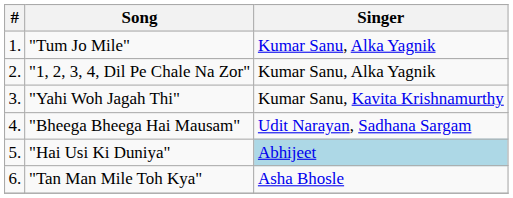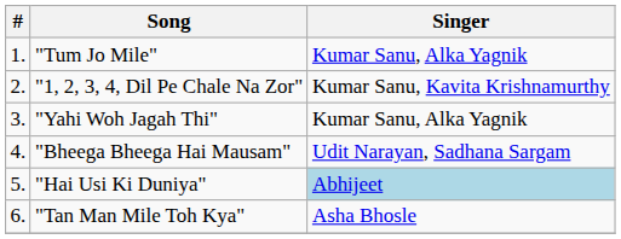 <table class="wikitable sortable">
 <tr>
 <th>#</th>
 <th>Song</th>
 <th>Singer</th>
 </tr>
 <tr>
 <td>1.</td>
 <td>"Tum Jo Mile"</td>
 <td><a href='#'>Kumar Sanu</a>, <a href='#'>Alka Yagnik</a></td>
 </tr>
 <tr>
 <td>2.</td>
 <td>"1, 2, 3, 4, Dil Pe Chale Na Zor"</td>
-<td>Kumar Sanu, Alka Yagnik</td>
+<td>Kumar Sanu, <a href='#'>Kavita Krishnamurthy</a></td>
 </tr>
 <tr>
 <td>3.</td>
 <td>"Yahi Woh Jagah Thi"</td>
-<td>Kumar Sanu, <a href='#'>Kavita Krishnamurthy</a></td>
+<td>Kumar Sanu, Alka Yagnik</td>
 </tr>
 <tr>
 <td>4.</td>
 <td>"Bheega Bheega Hai Mausam"</td>
 <td><a href='#'>Udit Narayan</a>, <a href='#'>Sadhana Sargam</a></td>
 </tr>
 <tr>
 <td>5.</td>
 <td>"Hai Usi Ki Duniya"</td>
 <td style="background: lightblue;"><a href='#'>Abhijeet</a></td>
 </tr>
 <tr>
 <td>6.</td>
 <td>"Tan Man Mile Toh Kya"</td>
 <td><a href='#'>Asha Bhosle</a></td>
 </tr>
 <tr>
 </tr>
 </table>
